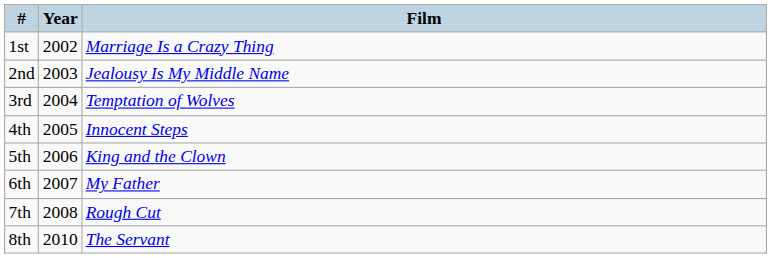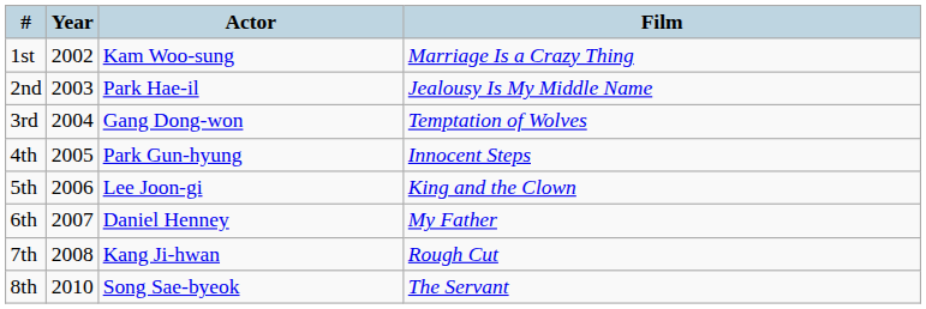 <table class="wikitable" style="width:700px">
 <tr>
 <th style="background:#BED5E1; width:10px">#</th>
 <th style="background:#BED5E1; width:10px">Year</th>
+<th style="background:#BED5E1;">Actor</th>
 <th style="background:#BED5E1;">Film</th>
 </tr>
 <tr>
 <td>1st</td>
 <td>2002</td>
+<td><a href='#'>Kam Woo-sung</a></td>
 <td><em><a href='#'>Marriage Is a Crazy Thing</a></em></td>
 </tr>
 <tr>
 <td>2nd</td>
 <td>2003</td>
+<td><a href='#'>Park Hae-il</a></td>
 <td><em><a href='#'>Jealousy Is My Middle Name</a></em></td>
 </tr>
 <tr>
 <td>3rd</td>
 <td>2004</td>
+<td><a href='#'>Gang Dong-won</a></td>
 <td><em><a href='#'>Temptation of Wolves</a></em></td>
 </tr>
 <tr>
 <td>4th</td>
 <td>2005</td>
+<td><a href='#'>Park Gun-hyung</a></td>
 <td><em><a href='#'>Innocent Steps</a></em></td>
 </tr>
 <tr>
 <td>5th</td>
 <td>2006</td>
+<td><a href='#'>Lee Joon-gi</a></td>
 <td><em><a href='#'>King and the Clown</a></em></td>
 </tr>
 <tr>
 <td>6th</td>
 <td>2007</td>
+<td><a href='#'>Daniel Henney</a></td>
 <td><em><a href='#'>My Father</a></em></td>
 </tr>
 <tr>
 <td>7th</td>
 <td>2008</td>
+<td><a href='#'>Kang Ji-hwan</a></td>
 <td><em><a href='#'>Rough Cut</a></em></td>
 </tr>
 <tr>
 <td>8th</td>
 <td>2010</td>
+<td><a href='#'>Song Sae-byeok</a></td>
 <td><em><a href='#'>The Servant</a></em></td>
 </tr>
 </table>
